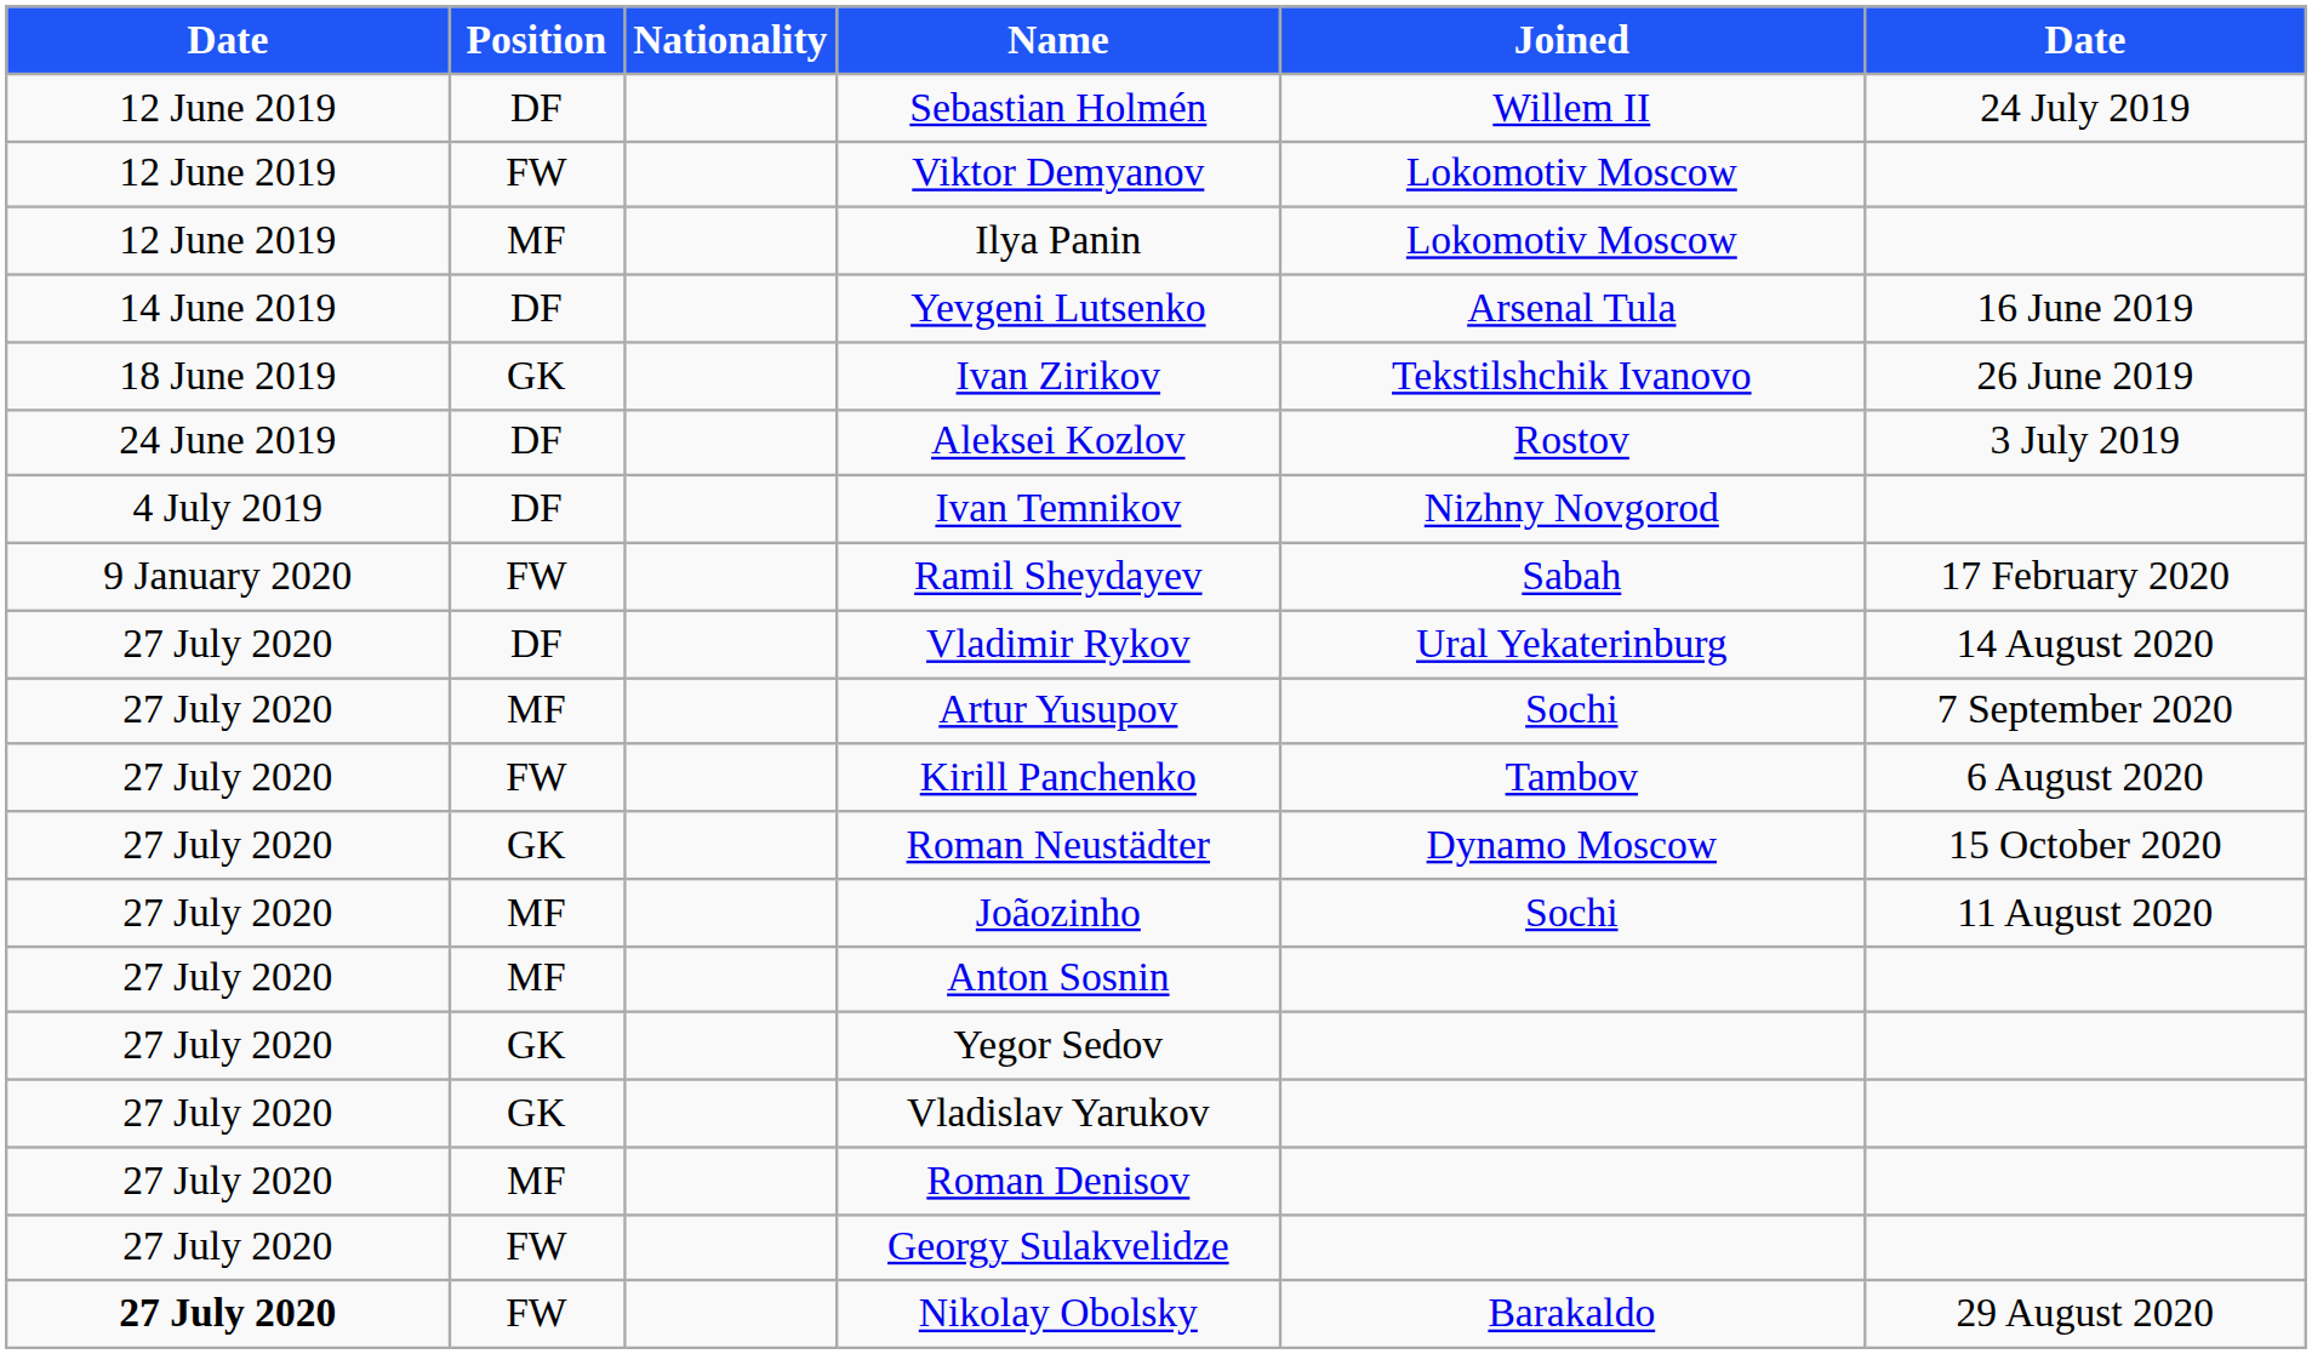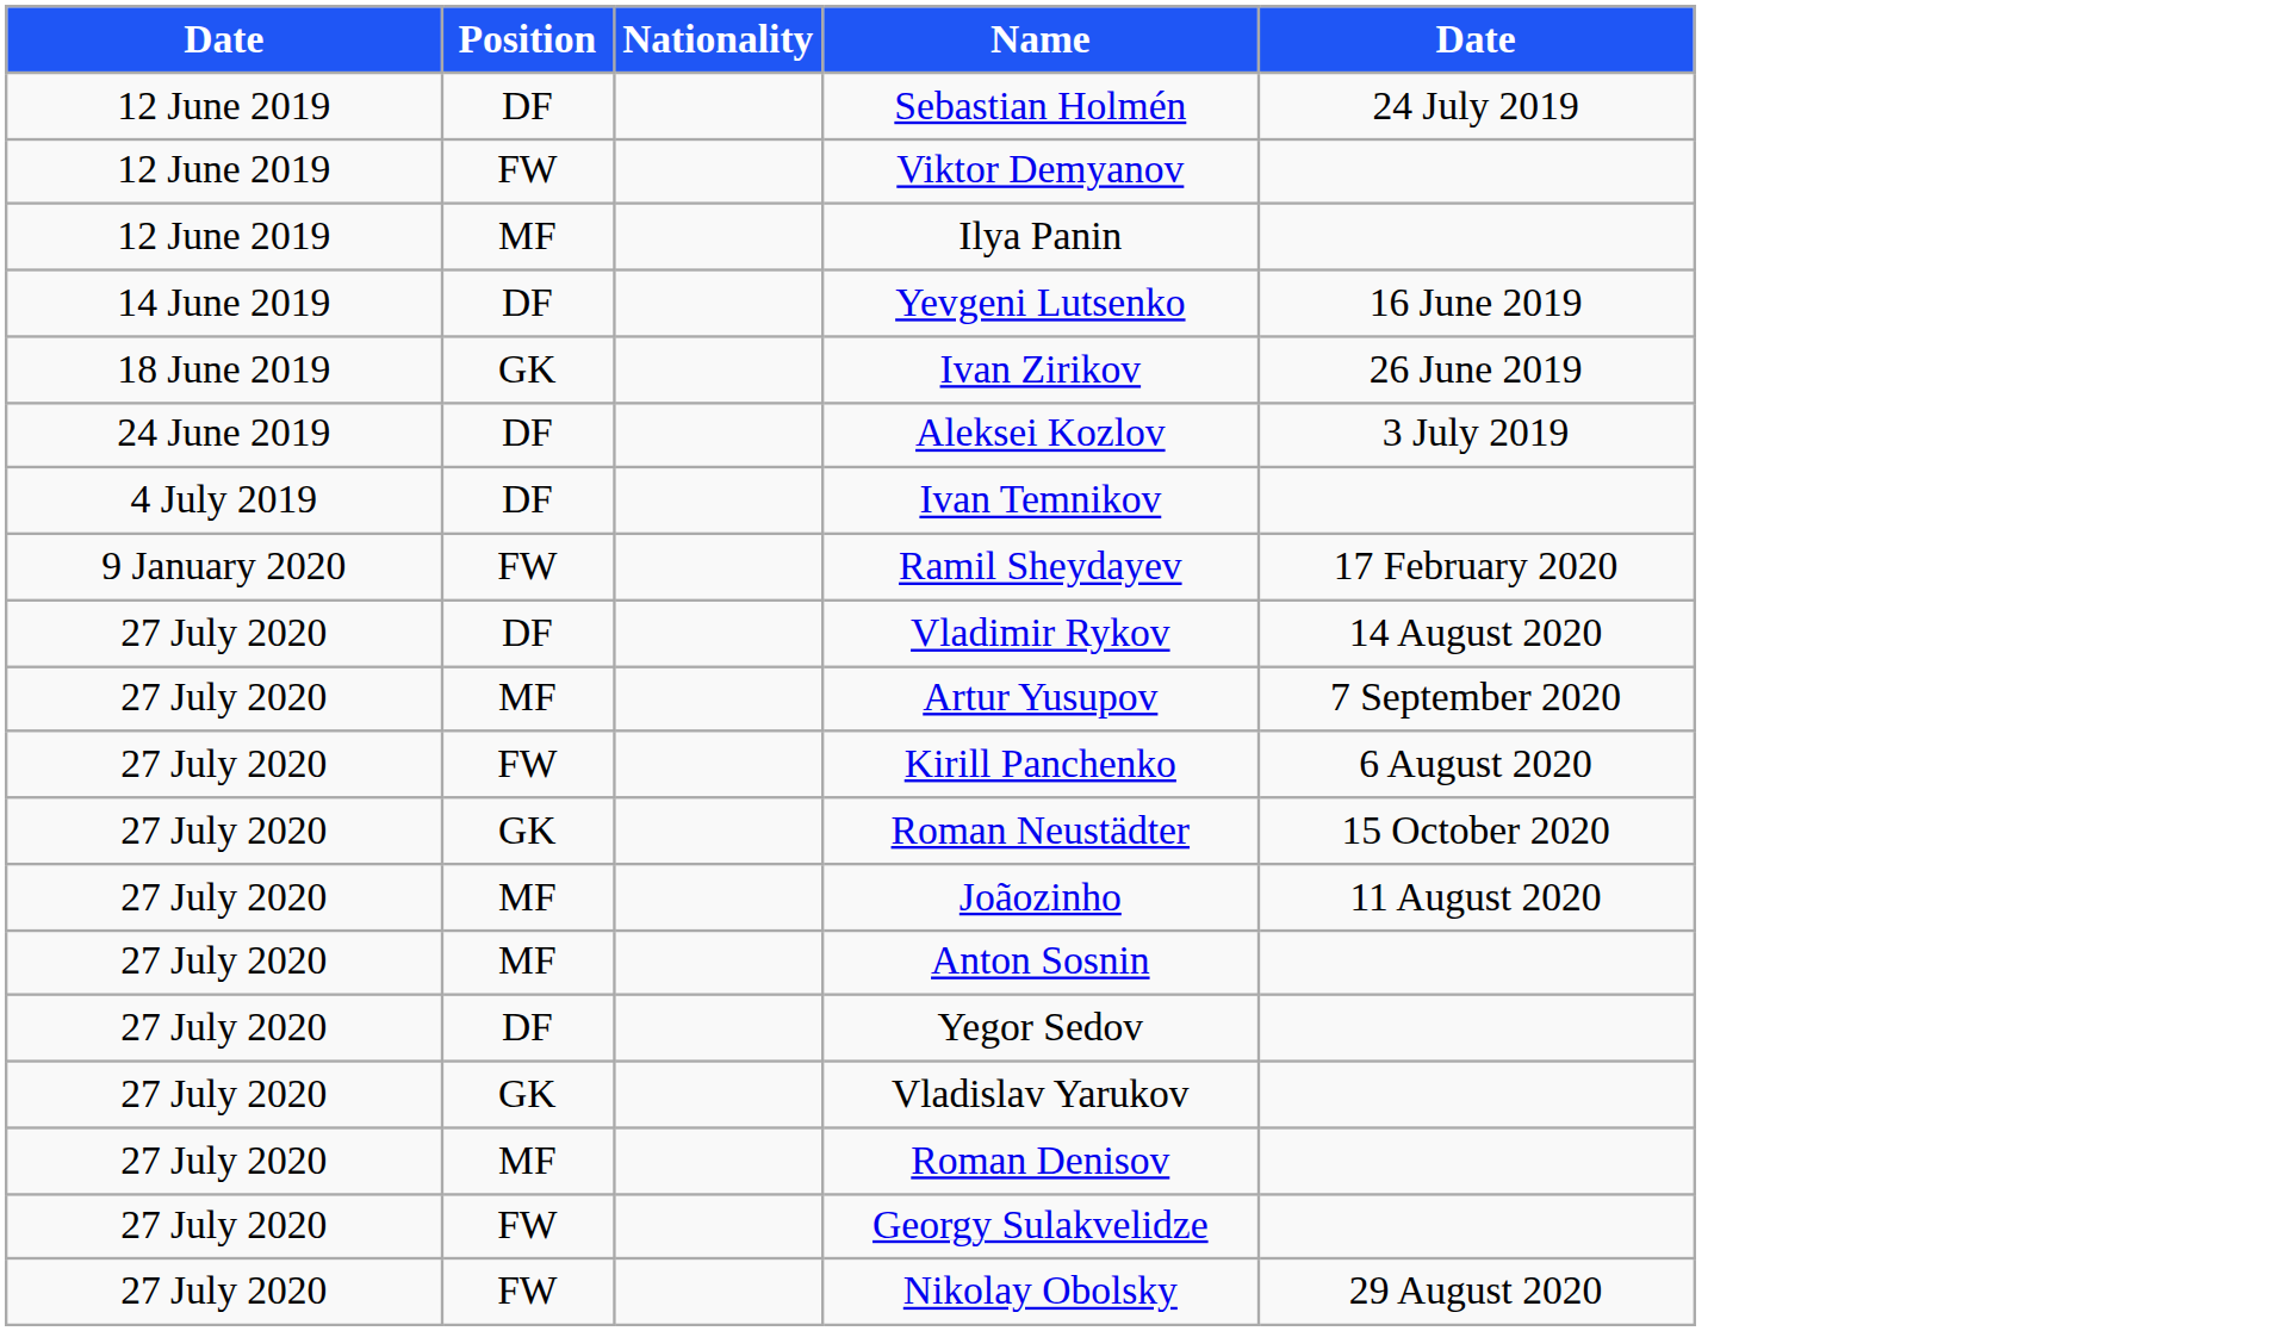 <table class="wikitable"  style="text-align:center; font-size:90%; ">
 <tr>
 <th style="background:#1F56F5; color:white; width:150px;">Date</th>
 <th style="background:#1F56F5; color:white; width:55px;">Position</th>
 <th style="background:#1F56F5; color:white; width:55px;">Nationality</th>
 <th style="background:#1F56F5; color:white; width:150px;">Name</th>
-<th style="background:#1F56F5; color:white; width:200px;">Joined</th>
 <th style="background:#1F56F5; color:white; width:150px;">Date</th>
 </tr>
 <tr>
 <td>12 June 2019</td>
 <td>DF</td>
 <td></td>
 <td><a href='#'>Sebastian Holmén</a></td>
-<td><a href='#'>Willem II</a></td>
 <td>24 July 2019</td>
 </tr>
 <tr>
 <td>12 June 2019</td>
 <td>FW</td>
 <td></td>
 <td><a href='#'>Viktor Demyanov</a></td>
-<td><a href='#'>Lokomotiv Moscow</a></td>
 <td></td>
 </tr>
 <tr>
 <td>12 June 2019</td>
 <td>MF</td>
 <td></td>
 <td>Ilya Panin</td>
-<td><a href='#'>Lokomotiv Moscow</a></td>
 <td></td>
 </tr>
 <tr>
 <td>14 June 2019</td>
 <td>DF</td>
 <td></td>
 <td><a href='#'>Yevgeni Lutsenko</a></td>
-<td><a href='#'>Arsenal Tula</a></td>
 <td>16 June 2019</td>
 </tr>
 <tr>
 <td>18 June 2019</td>
 <td>GK</td>
 <td></td>
 <td><a href='#'>Ivan Zirikov</a></td>
-<td><a href='#'>Tekstilshchik Ivanovo</a></td>
 <td>26 June 2019</td>
 </tr>
 <tr>
 <td>24 June 2019</td>
 <td>DF</td>
 <td></td>
 <td><a href='#'>Aleksei Kozlov</a></td>
-<td><a href='#'>Rostov</a></td>
 <td>3 July 2019</td>
 </tr>
 <tr>
 <td>4 July 2019</td>
 <td>DF</td>
 <td></td>
 <td><a href='#'>Ivan Temnikov</a></td>
-<td><a href='#'>Nizhny Novgorod</a></td>
 <td></td>
 </tr>
 <tr>
 <td>9 January 2020</td>
 <td>FW</td>
 <td></td>
 <td><a href='#'>Ramil Sheydayev</a></td>
-<td><a href='#'>Sabah</a></td>
 <td>17 February 2020</td>
 </tr>
 <tr>
 <td>27 July 2020</td>
 <td>DF</td>
 <td></td>
 <td><a href='#'>Vladimir Rykov</a></td>
-<td><a href='#'>Ural Yekaterinburg</a></td>
 <td>14 August 2020</td>
 </tr>
 <tr>
 <td>27 July 2020</td>
 <td>MF</td>
 <td></td>
 <td><a href='#'>Artur Yusupov</a></td>
-<td><a href='#'>Sochi</a></td>
 <td>7 September 2020</td>
 </tr>
 <tr>
 <td>27 July 2020</td>
 <td>FW</td>
 <td></td>
 <td><a href='#'>Kirill Panchenko</a></td>
-<td><a href='#'>Tambov</a></td>
 <td>6 August 2020</td>
 </tr>
 <tr>
 <td>27 July 2020</td>
 <td>GK</td>
 <td></td>
 <td><a href='#'>Roman Neustädter</a></td>
-<td><a href='#'>Dynamo Moscow</a></td>
 <td>15 October 2020</td>
 </tr>
 <tr>
 <td>27 July 2020</td>
 <td>MF</td>
 <td></td>
 <td><a href='#'>Joãozinho</a></td>
-<td><a href='#'>Sochi</a></td>
 <td>11 August 2020</td>
 </tr>
 <tr>
 <td>27 July 2020</td>
 <td>MF</td>
 <td></td>
 <td><a href='#'>Anton Sosnin</a></td>
 <td></td>
-<td></td>
 </tr>
 <tr>
 <td>27 July 2020</td>
-<td>GK</td>
+<td>DF</td>
 <td></td>
 <td>Yegor Sedov</td>
-<td></td>
 <td></td>
 </tr>
 <tr>
 <td>27 July 2020</td>
 <td>GK</td>
 <td></td>
 <td>Vladislav Yarukov</td>
 <td></td>
-<td></td>
 </tr>
 <tr>
 <td>27 July 2020</td>
 <td>MF</td>
 <td></td>
 <td><a href='#'>Roman Denisov</a></td>
-<td></td>
 <td></td>
 </tr>
 <tr>
 <td>27 July 2020</td>
 <td>FW</td>
 <td></td>
 <td><a href='#'>Georgy Sulakvelidze</a></td>
 <td></td>
-<td></td>
 </tr>
 <tr>
-<td><strong>27 July 2020</strong></td>
+<td>27 July 2020</td>
 <td>FW</td>
 <td></td>
 <td><a href='#'>Nikolay Obolsky</a></td>
-<td><a href='#'>Barakaldo</a></td>
 <td>29 August 2020</td>
 </tr>
 </table>
